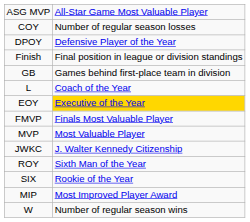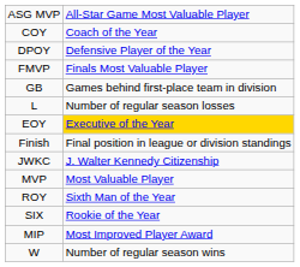 <table class="wikitable">
 <tr>
 <td align=center>ASG MVP</td>
 <td><a href='#'>All-Star Game Most Valuable Player</a></td>
 </tr>
 <tr>
 <td align=center>COY</td>
-<td>Number of regular season losses</td>
+<td><a href='#'>Coach of the Year</a></td>
 </tr>
 <tr>
 <td align=center>DPOY</td>
 <td><a href='#'>Defensive Player of the Year</a></td>
 </tr>
 <tr>
-<td align=center>Finish</td>
-<td>Final position in league or division standings</td>
+<td align=center>FMVP</td>
+<td><a href='#'>Finals Most Valuable Player</a></td>
 </tr>
 <tr>
 <td align=center>GB</td>
 <td>Games behind first-place team in division</td>
 </tr>
 <tr>
 <td align=center>L</td>
-<td><a href='#'>Coach of the Year</a></td>
+<td>Number of regular season losses</td>
 </tr>
 <tr>
 <td align=center>EOY</td>
 <td style="background: gold;"><a href='#'>Executive of the Year</a></td>
 </tr>
 <tr>
-<td align=center>FMVP</td>
-<td><a href='#'>Finals Most Valuable Player</a></td>
+<td align=center>Finish</td>
+<td>Final position in league or division standings</td>
+</tr>
+<tr>
+<td align=center>JWKC</td>
+<td><a href='#'>J. Walter Kennedy Citizenship</a></td>
 </tr>
 <tr>
 <td align=center>MVP</td>
 <td><a href='#'>Most Valuable Player</a></td>
-</tr>
-<tr>
-<td align=center>JWKC</td>
-<td><a href='#'>J. Walter Kennedy Citizenship</a></td>
 </tr>
 <tr>
 <td align=center>ROY</td>
 <td><a href='#'>Sixth Man of the Year</a></td>
 </tr>
 <tr>
 <td align=center>SIX</td>
 <td><a href='#'>Rookie of the Year</a></td>
 </tr>
 <tr>
 <td align=center>MIP</td>
 <td><a href='#'>Most Improved Player Award</a></td>
 </tr>
 <tr>
 <td align=center>W</td>
 <td>Number of regular season wins</td>
 </tr>
 </table>
